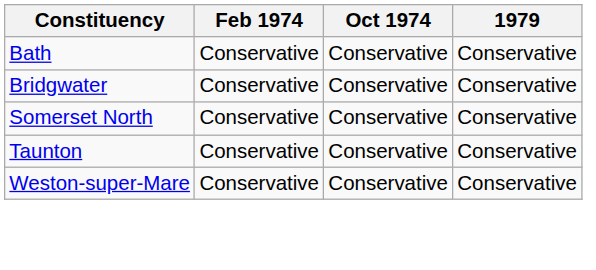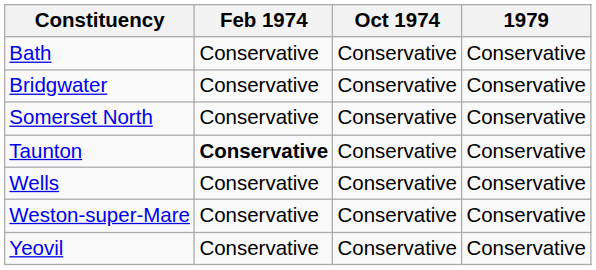 <table class="wikitable">
 <tr>
 <th>Constituency</th>
 <th>Feb 1974</th>
 <th>Oct 1974</th>
 <th>1979</th>
 </tr>
 <tr>
 <td><a href='#'>Bath</a></td>
 <td bgcolor=>Conservative</td>
 <td bgcolor=>Conservative</td>
 <td bgcolor=>Conservative</td>
 </tr>
 <tr>
 <td><a href='#'>Bridgwater</a></td>
 <td bgcolor=>Conservative</td>
 <td bgcolor=>Conservative</td>
 <td bgcolor=>Conservative</td>
 </tr>
 <tr>
 <td><a href='#'>Somerset North</a></td>
 <td bgcolor=>Conservative</td>
 <td bgcolor=>Conservative</td>
 <td bgcolor=>Conservative</td>
 </tr>
 <tr>
 <td><a href='#'>Taunton</a></td>
+<td bgcolor=><strong>Conservative</strong></td>
+<td bgcolor=>Conservative</td>
+<td bgcolor=>Conservative</td>
+</tr>
+<tr>
+<td><a href='#'>Wells</a></td>
 <td bgcolor=>Conservative</td>
 <td bgcolor=>Conservative</td>
 <td bgcolor=>Conservative</td>
 </tr>
 <tr>
 <td><a href='#'>Weston-super-Mare</a></td>
 <td bgcolor=>Conservative</td>
 <td bgcolor=>Conservative</td>
 <td bgcolor=>Conservative</td>
 </tr>
+<tr>
+<td><a href='#'>Yeovil</a></td>
+<td bgcolor=>Conservative</td>
+<td bgcolor=>Conservative</td>
+<td bgcolor=>Conservative</td>
+</tr>
 </table>
